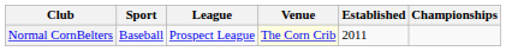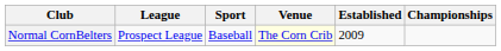 <table class="wikitable">
 <tr>
 <th scope="col">Club</th>
+<th scope="col">League</th>
 <th scope="col">Sport</th>
-<th scope="col">League</th>
 <th scope="col">Venue</th>
 <th scope="col">Established</th>
 <th scope="col">Championships</th>
 </tr>
 <tr>
 <th scope="row" style="font-weight: normal;"><a href='#'>Normal CornBelters</a></th>
+<td><a href='#'>Prospect League</a></td>
 <td><a href='#'>Baseball</a></td>
-<td><a href='#'>Prospect League</a></td>
 <td style="background: lightyellow;"><a href='#'>The Corn Crib</a></td>
-<td>2011</td>
+<td>2009</td>
 <td> </td>
 </tr>
 </table>
